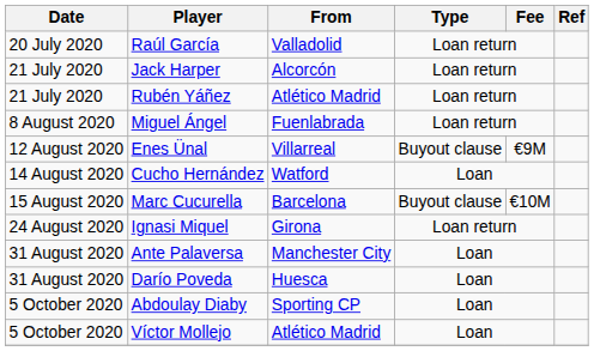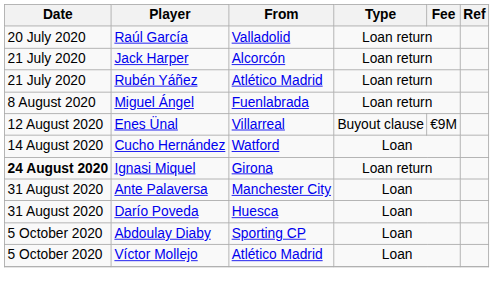 <table class="wikitable">
 <tr>
 <th>Date</th>
 <th>Player</th>
 <th>From</th>
 <th>Type</th>
 <th>Fee</th>
 <th>Ref</th>
 </tr>
 <tr>
 <td>20 July 2020</td>
 <td> <a href='#'>Raúl García</a></td>
 <td><a href='#'>Valladolid</a></td>
 <td align=center colspan=2>Loan return</td>
 <td align=center></td>
 </tr>
 <tr>
 <td>21 July 2020</td>
 <td> <a href='#'>Jack Harper</a></td>
 <td><a href='#'>Alcorcón</a></td>
 <td align=center colspan=2>Loan return</td>
 <td align=center></td>
 </tr>
 <tr>
 <td>21 July 2020</td>
 <td> <a href='#'>Rubén Yáñez</a></td>
 <td><a href='#'>Atlético Madrid</a></td>
 <td align=center colspan=2>Loan return</td>
 <td align=center></td>
 </tr>
 <tr>
 <td>8 August 2020</td>
 <td> <a href='#'>Miguel Ángel</a></td>
 <td><a href='#'>Fuenlabrada</a></td>
 <td align=center colspan=2>Loan return</td>
 <td align=center></td>
 </tr>
 <tr>
 <td>12 August 2020</td>
 <td> <a href='#'>Enes Ünal</a></td>
 <td><a href='#'>Villarreal</a></td>
 <td align=center>Buyout clause</td>
 <td align=center>€9M</td>
 <td align=center></td>
 </tr>
 <tr>
 <td>14 August 2020</td>
 <td> <a href='#'>Cucho Hernández</a></td>
 <td> <a href='#'>Watford</a></td>
 <td align=center colspan=2>Loan</td>
 <td align=center></td>
 </tr>
 <tr>
-<td>15 August 2020</td>
-<td> <a href='#'>Marc Cucurella</a></td>
-<td><a href='#'>Barcelona</a></td>
-<td align=center>Buyout clause</td>
-<td align=center>€10M</td>
-<td align=center></td>
-</tr>
-<tr>
-<td>24 August 2020</td>
+<td><strong>24 August 2020</strong></td>
 <td> <a href='#'>Ignasi Miquel</a></td>
 <td><a href='#'>Girona</a></td>
 <td align=center colspan=2>Loan return</td>
 <td align=center></td>
 </tr>
 <tr>
 <td>31 August 2020</td>
 <td> <a href='#'>Ante Palaversa</a></td>
 <td> <a href='#'>Manchester City</a></td>
 <td align=center colspan=2>Loan</td>
 <td align=center></td>
 </tr>
 <tr>
 <td>31 August 2020</td>
 <td> <a href='#'>Darío Poveda</a></td>
 <td><a href='#'>Huesca</a></td>
 <td align=center colspan=2>Loan</td>
 <td></td>
 </tr>
 <tr>
 <td>5 October 2020</td>
 <td> <a href='#'>Abdoulay Diaby</a></td>
 <td> <a href='#'>Sporting CP</a></td>
 <td align=center colspan=2>Loan</td>
 <td align=center></td>
 </tr>
 <tr>
 <td>5 October 2020</td>
 <td> <a href='#'>Víctor Mollejo</a></td>
 <td><a href='#'>Atlético Madrid</a></td>
 <td align=center colspan=2>Loan</td>
 <td align=center></td>
 </tr>
 <tr>
 </tr>
 </table>
